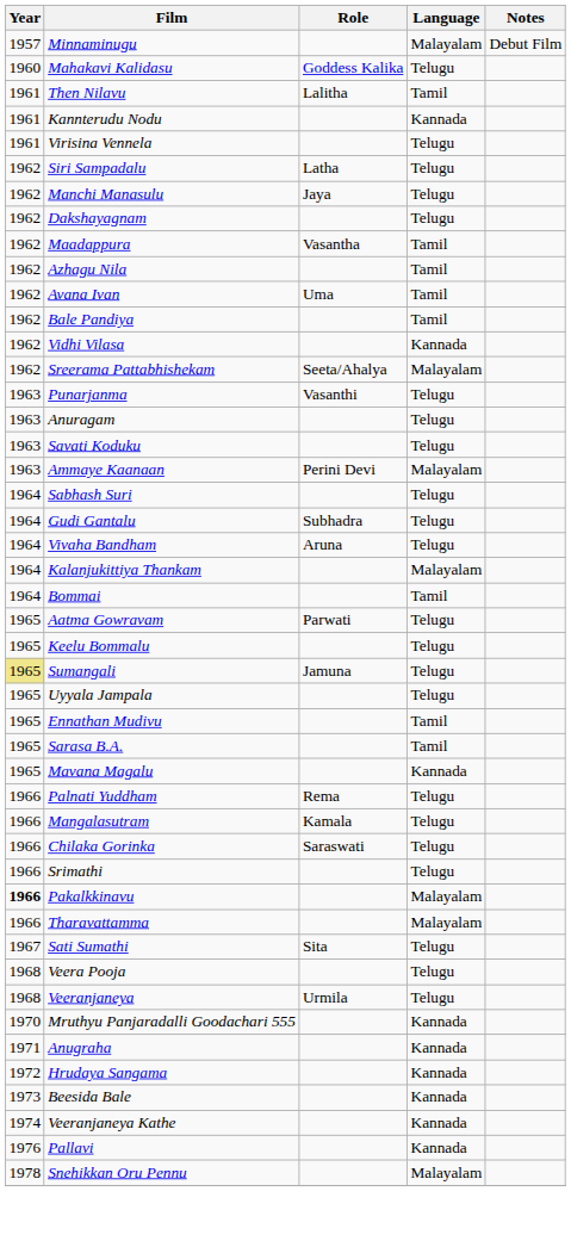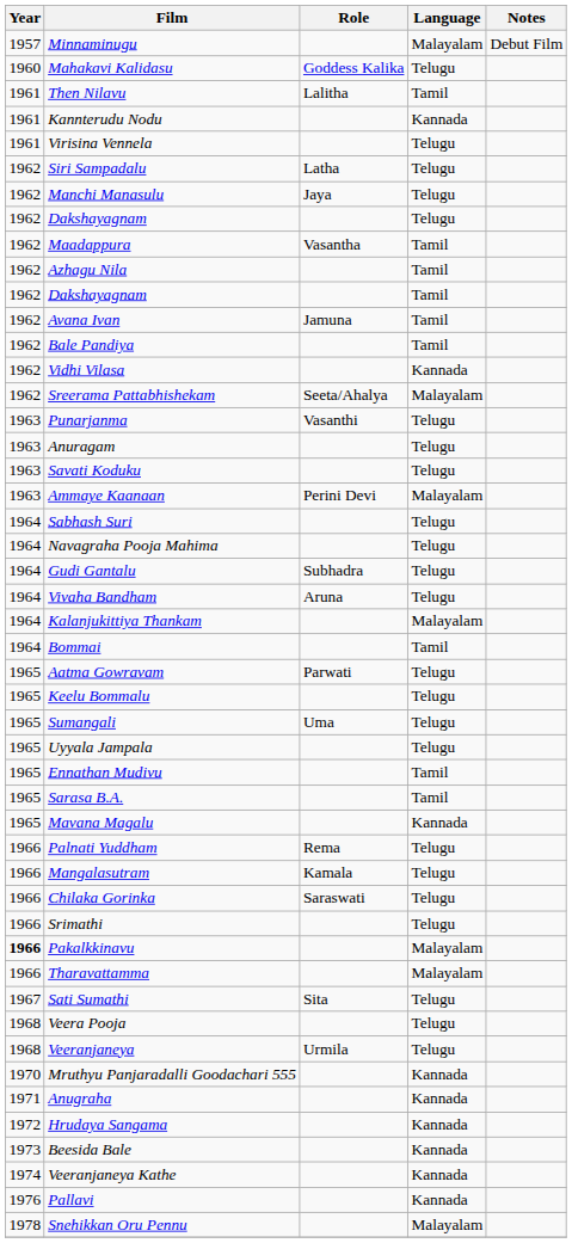 <table class="wikitable sortable">
 <tr>
 <th>Year</th>
 <th>Film</th>
 <th>Role</th>
 <th>Language</th>
 <th>Notes</th>
 </tr>
 <tr>
 <td>1957</td>
 <td><em><a href='#'>Minnaminugu</a></em></td>
 <td></td>
 <td>Malayalam</td>
 <td>Debut Film</td>
 </tr>
 <tr>
 <td>1960</td>
 <td><em><a href='#'>Mahakavi Kalidasu</a></em></td>
 <td><a href='#'>Goddess Kalika</a></td>
 <td>Telugu</td>
 <td></td>
 </tr>
 <tr>
 <td>1961</td>
 <td><em><a href='#'>Then Nilavu</a></em></td>
 <td>Lalitha</td>
 <td>Tamil</td>
 <td></td>
 </tr>
 <tr>
 <td>1961</td>
 <td><em>Kannterudu Nodu</em></td>
 <td></td>
 <td>Kannada</td>
 <td></td>
 </tr>
 <tr>
 <td>1961</td>
 <td><em>Virisina Vennela</em></td>
 <td></td>
 <td>Telugu</td>
 <td></td>
 </tr>
 <tr>
 <td>1962</td>
 <td><em><a href='#'>Siri Sampadalu</a></em></td>
 <td>Latha</td>
 <td>Telugu</td>
 <td></td>
 </tr>
 <tr>
 <td>1962</td>
 <td><em><a href='#'>Manchi Manasulu</a></em></td>
 <td>Jaya</td>
 <td>Telugu</td>
 <td></td>
 </tr>
 <tr>
 <td>1962</td>
 <td><em><a href='#'>Dakshayagnam</a></em></td>
 <td></td>
 <td>Telugu</td>
 <td></td>
 </tr>
 <tr>
 <td>1962</td>
 <td><em><a href='#'>Maadappura</a></em></td>
 <td>Vasantha</td>
 <td>Tamil</td>
 <td></td>
 </tr>
 <tr>
 <td>1962</td>
 <td><em><a href='#'>Azhagu Nila</a></em></td>
 <td></td>
 <td>Tamil</td>
 <td></td>
 </tr>
 <tr>
 <td>1962</td>
+<td><em><a href='#'>Dakshayagnam</a></em></td>
+<td></td>
+<td>Tamil</td>
+<td></td>
+</tr>
+<tr>
+<td>1962</td>
 <td><em><a href='#'>Avana Ivan</a></em></td>
-<td>Uma</td>
+<td>Jamuna</td>
 <td>Tamil</td>
 <td></td>
 </tr>
 <tr>
 <td>1962</td>
 <td><em><a href='#'>Bale Pandiya</a></em></td>
 <td></td>
 <td>Tamil</td>
 <td></td>
 </tr>
 <tr>
 <td>1962</td>
 <td><em><a href='#'>Vidhi Vilasa</a></em></td>
 <td></td>
 <td>Kannada</td>
 <td></td>
 </tr>
 <tr>
 <td>1962</td>
 <td><em><a href='#'>Sreerama Pattabhishekam</a></em></td>
 <td>Seeta/Ahalya</td>
 <td>Malayalam</td>
 <td></td>
 </tr>
 <tr>
 <td>1963</td>
 <td><em><a href='#'>Punarjanma</a></em></td>
 <td>Vasanthi</td>
 <td>Telugu</td>
 <td></td>
 </tr>
 <tr>
 <td>1963</td>
 <td><em>Anuragam</em></td>
 <td></td>
 <td>Telugu</td>
 <td></td>
 </tr>
 <tr>
 <td>1963</td>
 <td><em><a href='#'>Savati Koduku</a></em></td>
 <td></td>
 <td>Telugu</td>
 <td></td>
 </tr>
 <tr>
 <td>1963</td>
 <td><em><a href='#'>Ammaye Kaanaan</a></em></td>
 <td>Perini Devi</td>
 <td>Malayalam</td>
 <td></td>
 </tr>
 <tr>
 <td>1964</td>
 <td><em><a href='#'>Sabhash Suri</a></em></td>
 <td></td>
 <td>Telugu</td>
 <td></td>
 </tr>
 <tr>
 <td>1964</td>
+<td><em>Navagraha Pooja Mahima</em></td>
+<td></td>
+<td>Telugu</td>
+<td></td>
+</tr>
+<tr>
+<td>1964</td>
 <td><em><a href='#'>Gudi Gantalu</a></em></td>
 <td>Subhadra</td>
 <td>Telugu</td>
 <td></td>
 </tr>
 <tr>
 <td>1964</td>
 <td><em><a href='#'>Vivaha Bandham</a></em></td>
 <td>Aruna</td>
 <td>Telugu</td>
 <td></td>
 </tr>
 <tr>
 <td>1964</td>
 <td><em><a href='#'>Kalanjukittiya Thankam</a></em></td>
 <td></td>
 <td>Malayalam</td>
 <td></td>
 </tr>
 <tr>
 <td>1964</td>
 <td><em><a href='#'>Bommai</a></em></td>
 <td></td>
 <td>Tamil</td>
 <td></td>
 </tr>
 <tr>
 <td>1965</td>
 <td><em><a href='#'>Aatma Gowravam</a></em></td>
 <td>Parwati</td>
 <td>Telugu</td>
 <td></td>
 </tr>
 <tr>
 <td>1965</td>
 <td><em><a href='#'>Keelu Bommalu</a></em></td>
 <td></td>
 <td>Telugu</td>
 <td></td>
 </tr>
 <tr>
-<td style="background: khaki;">1965</td>
+<td>1965</td>
 <td><em><a href='#'>Sumangali</a></em></td>
-<td>Jamuna</td>
+<td>Uma</td>
 <td>Telugu</td>
 <td></td>
 </tr>
 <tr>
 <td>1965</td>
 <td><em>Uyyala Jampala</em></td>
 <td></td>
 <td>Telugu</td>
 <td></td>
 </tr>
 <tr>
 <td>1965</td>
 <td><em><a href='#'>Ennathan Mudivu</a></em></td>
 <td></td>
 <td>Tamil</td>
 <td></td>
 </tr>
 <tr>
 <td>1965</td>
 <td><em><a href='#'>Sarasa B.A.</a></em></td>
 <td></td>
 <td>Tamil</td>
 <td></td>
 </tr>
 <tr>
 <td>1965</td>
 <td><em><a href='#'>Mavana Magalu</a></em></td>
 <td></td>
 <td>Kannada</td>
 <td></td>
 </tr>
 <tr>
 <td>1966</td>
 <td><em><a href='#'>Palnati Yuddham</a></em></td>
 <td>Rema</td>
 <td>Telugu</td>
 <td></td>
 </tr>
 <tr>
 <td>1966</td>
 <td><em><a href='#'>Mangalasutram</a></em></td>
 <td>Kamala</td>
 <td>Telugu</td>
 <td></td>
 </tr>
 <tr>
 <td>1966</td>
 <td><em><a href='#'>Chilaka Gorinka</a></em></td>
 <td>Saraswati</td>
 <td>Telugu</td>
 <td></td>
 </tr>
 <tr>
 <td>1966</td>
 <td><em>Srimathi</em></td>
 <td></td>
 <td>Telugu</td>
 <td></td>
 </tr>
 <tr>
 <td><strong>1966</strong></td>
 <td><em><a href='#'>Pakalkkinavu</a></em></td>
 <td></td>
 <td>Malayalam</td>
 <td></td>
 </tr>
 <tr>
 <td>1966</td>
 <td><em><a href='#'>Tharavattamma</a></em></td>
 <td></td>
 <td>Malayalam</td>
 <td></td>
 </tr>
 <tr>
 <td>1967</td>
 <td><em><a href='#'>Sati Sumathi</a></em></td>
 <td>Sita</td>
 <td>Telugu</td>
 <td></td>
 </tr>
 <tr>
 <td>1968</td>
 <td><em>Veera Pooja</em></td>
 <td></td>
 <td>Telugu</td>
 <td></td>
 </tr>
 <tr>
 <td>1968</td>
 <td><em><a href='#'>Veeranjaneya</a></em></td>
 <td>Urmila</td>
 <td>Telugu</td>
 <td></td>
 </tr>
 <tr>
 <td>1970</td>
 <td><em>Mruthyu Panjaradalli Goodachari 555</em></td>
 <td></td>
 <td>Kannada</td>
 <td></td>
 </tr>
 <tr>
 <td>1971</td>
 <td><em><a href='#'>Anugraha</a></em></td>
 <td></td>
 <td>Kannada</td>
 <td></td>
 </tr>
 <tr>
 <td>1972</td>
 <td><em><a href='#'>Hrudaya Sangama</a></em></td>
 <td></td>
 <td>Kannada</td>
 <td></td>
 </tr>
 <tr>
 <td>1973</td>
 <td><em>Beesida Bale</em></td>
 <td></td>
 <td>Kannada</td>
 <td></td>
 </tr>
 <tr>
 <td>1974</td>
 <td><em>Veeranjaneya Kathe</em></td>
 <td></td>
 <td>Kannada</td>
 <td></td>
 </tr>
 <tr>
 <td>1976</td>
 <td><em><a href='#'>Pallavi</a></em></td>
 <td></td>
 <td>Kannada</td>
 <td></td>
 </tr>
 <tr>
 <td>1978</td>
 <td><em><a href='#'>Snehikkan Oru Pennu</a></em></td>
 <td></td>
 <td>Malayalam</td>
 <td></td>
 </tr>
 <tr>
 </tr>
 </table>
